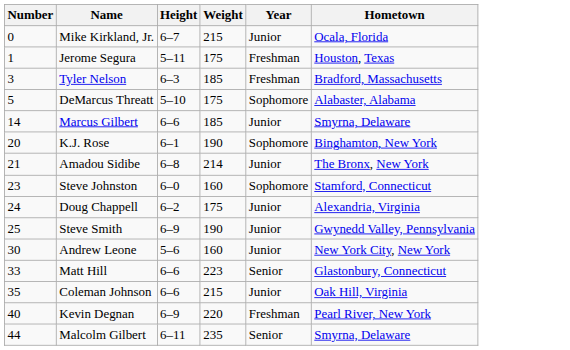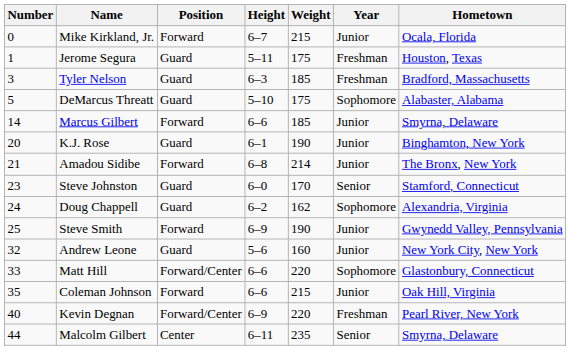 <table class="wikitable sortable" style="font-size: 95%;">
 <tr>
 <th>Number</th>
 <th>Name</th>
+<th>Position</th>
 <th>Height</th>
 <th>Weight</th>
 <th>Year</th>
 <th>Hometown</th>
 </tr>
 <tr>
 <td>0</td>
 <td>Mike Kirkland, Jr.</td>
+<td>Forward</td>
 <td>6–7</td>
 <td>215</td>
 <td>Junior</td>
 <td><a href='#'>Ocala, Florida</a></td>
 </tr>
 <tr>
 <td>1</td>
 <td>Jerome Segura</td>
+<td>Guard</td>
 <td>5–11</td>
 <td>175</td>
 <td>Freshman</td>
 <td><a href='#'>Houston</a>, <a href='#'>Texas</a></td>
 </tr>
 <tr>
 <td>3</td>
 <td><a href='#'>Tyler Nelson</a></td>
+<td>Guard</td>
 <td>6–3</td>
 <td>185</td>
 <td>Freshman</td>
 <td><a href='#'>Bradford, Massachusetts</a></td>
 </tr>
 <tr>
 <td>5</td>
 <td>DeMarcus Threatt</td>
+<td>Guard</td>
 <td>5–10</td>
 <td>175</td>
 <td>Sophomore</td>
 <td><a href='#'>Alabaster, Alabama</a></td>
 </tr>
 <tr>
 <td>14</td>
 <td><a href='#'>Marcus Gilbert</a></td>
+<td>Forward</td>
 <td>6–6</td>
 <td>185</td>
 <td>Junior</td>
 <td><a href='#'>Smyrna, Delaware</a></td>
 </tr>
 <tr>
 <td>20</td>
 <td>K.J. Rose</td>
+<td>Guard</td>
 <td>6–1</td>
 <td>190</td>
-<td>Sophomore</td>
+<td>Junior</td>
 <td><a href='#'>Binghamton, New York</a></td>
 </tr>
 <tr>
 <td>21</td>
 <td>Amadou Sidibe</td>
+<td>Forward</td>
 <td>6–8</td>
 <td>214</td>
 <td>Junior</td>
 <td><a href='#'>The Bronx</a>, <a href='#'>New York</a></td>
 </tr>
 <tr>
 <td>23</td>
 <td>Steve Johnston</td>
+<td>Guard</td>
 <td>6–0</td>
-<td>160</td>
-<td>Sophomore</td>
+<td>170</td>
+<td>Senior</td>
 <td><a href='#'>Stamford, Connecticut</a></td>
 </tr>
 <tr>
 <td>24</td>
 <td>Doug Chappell</td>
+<td>Guard</td>
 <td>6–2</td>
-<td>175</td>
-<td>Junior</td>
+<td>162</td>
+<td>Sophomore</td>
 <td><a href='#'>Alexandria, Virginia</a></td>
 </tr>
 <tr>
 <td>25</td>
 <td>Steve Smith</td>
+<td>Forward</td>
 <td>6–9</td>
 <td>190</td>
 <td>Junior</td>
 <td><a href='#'>Gwynedd Valley, Pennsylvania</a></td>
 </tr>
 <tr>
-<td>30</td>
+<td>32</td>
 <td>Andrew Leone</td>
+<td>Guard</td>
 <td>5–6</td>
 <td>160</td>
 <td>Junior</td>
 <td><a href='#'>New York City</a>, <a href='#'>New York</a></td>
 </tr>
 <tr>
 <td>33</td>
 <td>Matt Hill</td>
+<td>Forward/Center</td>
 <td>6–6</td>
-<td>223</td>
-<td>Senior</td>
+<td>220</td>
+<td>Sophomore</td>
 <td><a href='#'>Glastonbury, Connecticut</a></td>
 </tr>
 <tr>
 <td>35</td>
 <td>Coleman Johnson</td>
+<td>Forward</td>
 <td>6–6</td>
 <td>215</td>
 <td>Junior</td>
 <td><a href='#'>Oak Hill, Virginia</a></td>
 </tr>
 <tr>
 <td>40</td>
 <td>Kevin Degnan</td>
+<td>Forward/Center</td>
 <td>6–9</td>
 <td>220</td>
 <td>Freshman</td>
 <td><a href='#'>Pearl River, New York</a></td>
 </tr>
 <tr>
 <td>44</td>
 <td>Malcolm Gilbert</td>
+<td>Center</td>
 <td>6–11</td>
 <td>235</td>
 <td>Senior</td>
 <td><a href='#'>Smyrna, Delaware</a></td>
 </tr>
 </table>
